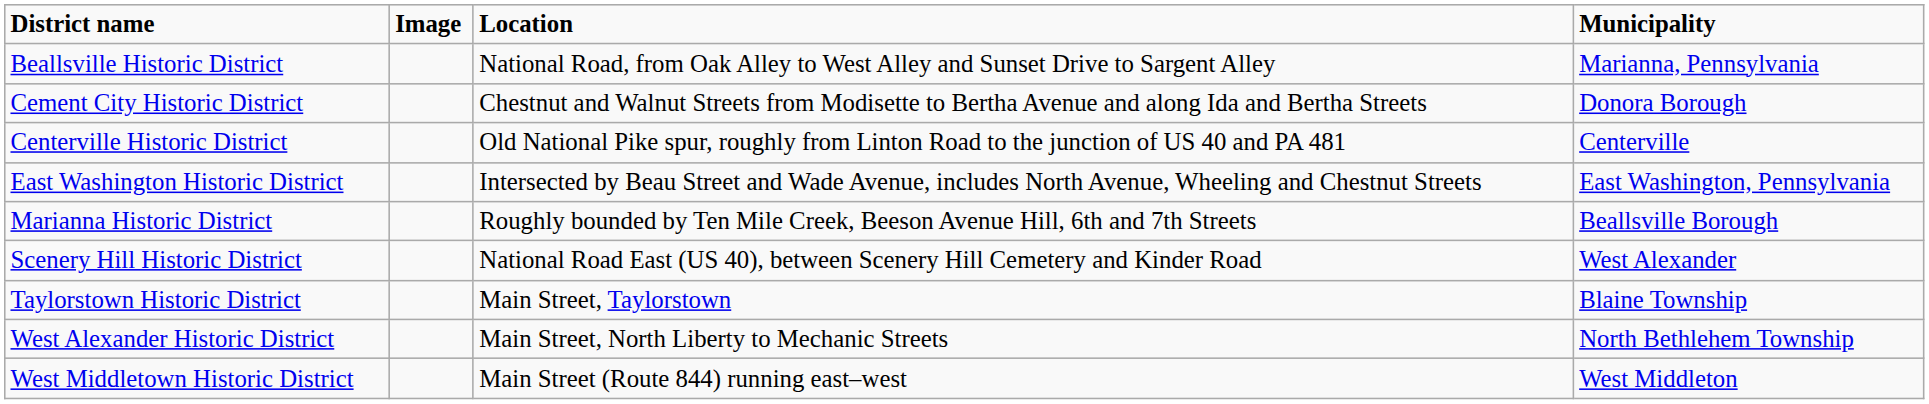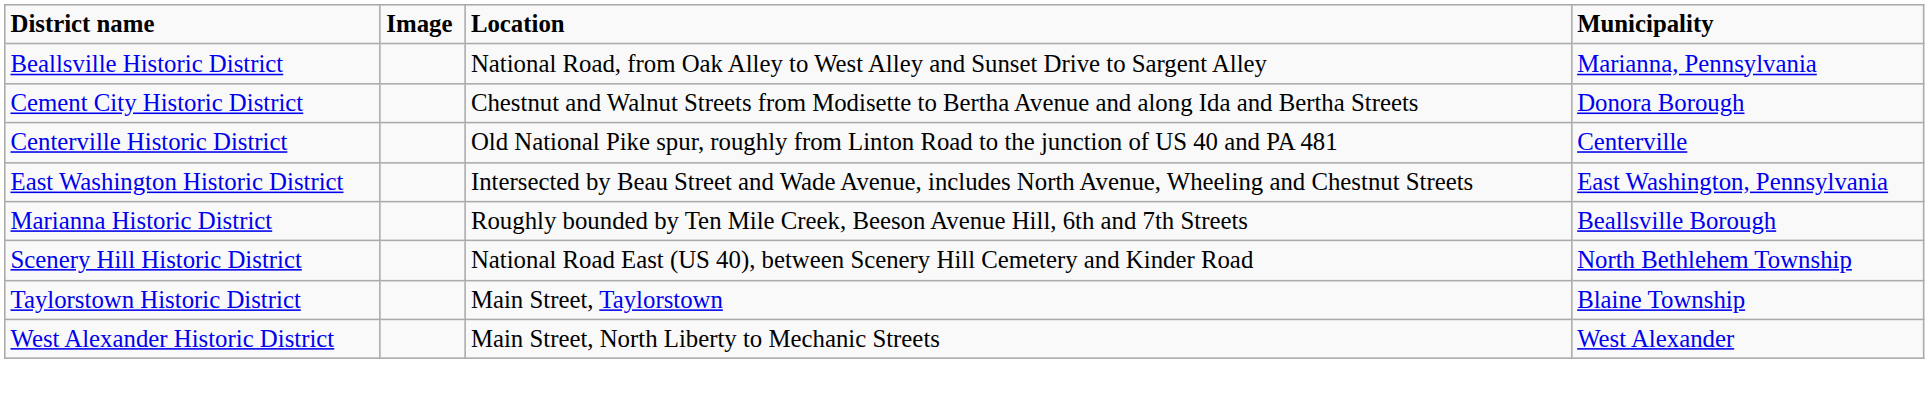 <table class="wikitable sortable" style="width:98%">
 <tr>
 <td><strong>District name</strong></td>
 <td ! class="unsortable"><strong>Image</strong></td>
 <td><strong>Location</strong></td>
 <td><strong>Municipality</strong></td>
 </tr>
 <tr>
 <td><a href='#'>Beallsville Historic District</a></td>
 <td></td>
 <td>National Road, from Oak Alley to West Alley and Sunset Drive to Sargent Alley</td>
 <td><a href='#'>Marianna, Pennsylvania</a></td>
 </tr>
 <tr>
 <td><a href='#'>Cement City Historic District</a></td>
 <td></td>
 <td>Chestnut and Walnut Streets from Modisette to Bertha Avenue and along Ida and Bertha Streets</td>
 <td><a href='#'>Donora Borough</a></td>
 </tr>
 <tr>
 <td><a href='#'>Centerville Historic District</a></td>
 <td></td>
 <td>Old National Pike spur, roughly from Linton Road to the junction of US 40 and PA 481</td>
 <td><a href='#'>Centerville</a></td>
 </tr>
 <tr>
 <td><a href='#'>East Washington Historic District</a></td>
 <td></td>
 <td>Intersected by Beau Street and Wade Avenue, includes North Avenue, Wheeling and Chestnut Streets</td>
 <td><a href='#'>East Washington, Pennsylvania</a></td>
 </tr>
 <tr>
 <td><a href='#'>Marianna Historic District</a></td>
 <td></td>
 <td>Roughly bounded by Ten Mile Creek, Beeson Avenue Hill, 6th and 7th Streets</td>
 <td><a href='#'>Beallsville Borough</a></td>
 </tr>
 <tr>
 <td><a href='#'>Scenery Hill Historic District</a></td>
 <td></td>
 <td>National Road East (US 40), between Scenery Hill Cemetery and Kinder Road</td>
-<td><a href='#'>West Alexander</a></td>
+<td><a href='#'>North Bethlehem Township</a></td>
 </tr>
 <tr>
 <td><a href='#'>Taylorstown Historic District</a></td>
 <td></td>
 <td>Main Street, <a href='#'>Taylorstown</a></td>
 <td><a href='#'>Blaine Township</a></td>
 </tr>
 <tr>
 <td><a href='#'>West Alexander Historic District</a></td>
 <td></td>
 <td>Main Street, North Liberty to Mechanic Streets</td>
-<td><a href='#'>North Bethlehem Township</a></td>
-</tr>
-<tr>
-<td><a href='#'>West Middletown Historic District</a></td>
-<td></td>
-<td>Main Street (Route 844) running east–west</td>
-<td><a href='#'>West Middleton</a></td>
+<td><a href='#'>West Alexander</a></td>
 </tr>
 </table>
